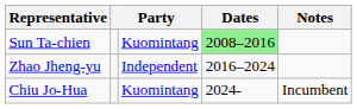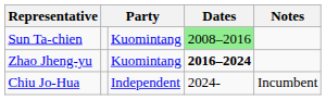 <table class=wikitable>
 <tr valign=bottom>
 <th>Representative</th>
 <th colspan="2">Party</th>
 <th>Dates</th>
 <th>Notes</th>
 </tr>
 <tr>
 <td><a href='#'>Sun Ta-chien</a></td>
 <td bgcolor=></td>
 <td><a href='#'>Kuomintang</a></td>
 <td style="background: lightgreen;">2008–2016</td>
 <td></td>
 </tr>
 <tr>
 <td><a href='#'>Zhao Jheng-yu</a></td>
 <td bgcolor=></td>
-<td><a href='#'>Independent</a></td>
-<td>2016–2024</td>
+<td><a href='#'>Kuomintang</a></td>
+<td><strong>2016–2024</strong></td>
 <td></td>
 </tr>
 <tr>
 <td><a href='#'>Chiu Jo-Hua</a></td>
 <td bgcolor=></td>
-<td><a href='#'>Kuomintang</a></td>
+<td><a href='#'>Independent</a></td>
 <td>2024-</td>
 <td>Incumbent</td>
 </tr>
 </table>
